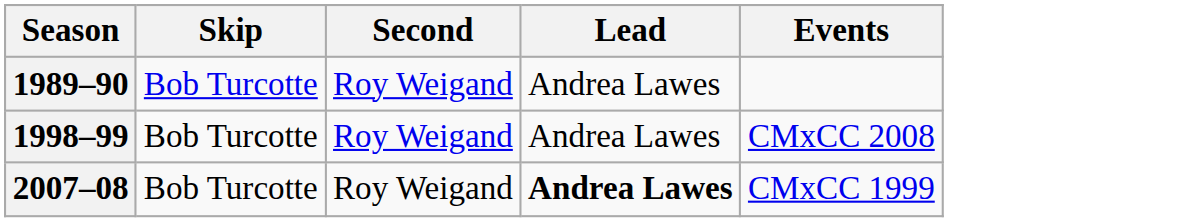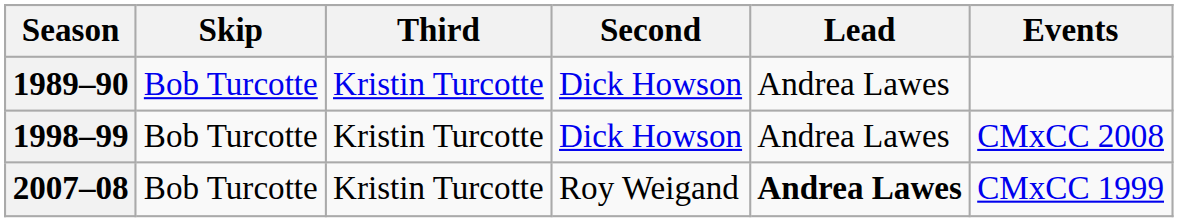 <table class="wikitable">
 <tr>
 <th scope="col">Season</th>
 <th scope="col">Skip</th>
+<th scope="col">Third</th>
 <th scope="col">Second</th>
 <th scope="col">Lead</th>
 <th scope="col">Events</th>
 </tr>
 <tr>
 <th scope="row">1989–90</th>
 <td><a href='#'>Bob Turcotte</a></td>
-<td><a href='#'>Roy Weigand</a></td>
+<td><a href='#'>Kristin Turcotte</a></td>
+<td><a href='#'>Dick Howson</a></td>
 <td>Andrea Lawes</td>
 <td></td>
 </tr>
 <tr>
 <th scope="row">1998–99</th>
 <td>Bob Turcotte</td>
-<td><a href='#'>Roy Weigand</a></td>
+<td>Kristin Turcotte</td>
+<td><a href='#'>Dick Howson</a></td>
 <td>Andrea Lawes</td>
 <td><a href='#'>CMxCC 2008</a> </td>
 </tr>
 <tr>
 <th scope="row">2007–08</th>
 <td>Bob Turcotte</td>
+<td>Kristin Turcotte</td>
 <td>Roy Weigand</td>
 <td><strong>Andrea Lawes</strong></td>
 <td><a href='#'>CMxCC 1999</a> </td>
 </tr>
 </table>
